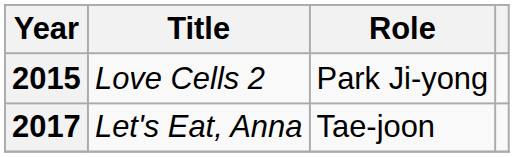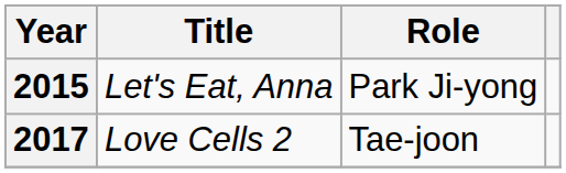 <table class="wikitable sortable plainrowheaders">
 <tr>
 <th scope="col">Year</th>
 <th scope="col">Title</th>
 <th scope="col">Role</th>
 <th scope="col" class="unsortable"></th>
 </tr>
 <tr>
 <th scope="row">2015</th>
-<td><em>Love Cells 2</em></td>
+<td><em>Let's Eat, Anna</em></td>
 <td>Park Ji-yong</td>
 <td></td>
 </tr>
 <tr>
 <th scope="row">2017</th>
-<td><em>Let's Eat, Anna</em></td>
+<td><em>Love Cells 2</em></td>
 <td>Tae-joon</td>
 <td></td>
 </tr>
 <tr>
 </tr>
 </table>
